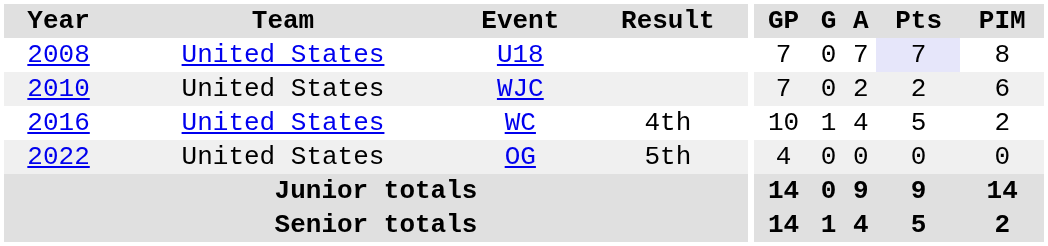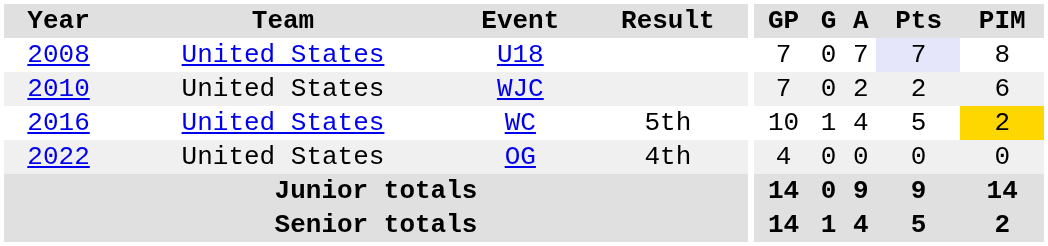 <table border="0" cellpadding="1" cellspacing="0" ID="Table3" style="text-align:center; width:40em">
 <tr bgcolor="#e0e0e0">
 <th>Year</th>
 <th>Team</th>
 <th>Event</th>
 <th>Result</th>
 <th rowspan="99" bgcolor="#ffffff"></th>
 <th>GP</th>
 <th>G</th>
 <th>A</th>
 <th>Pts</th>
 <th>PIM</th>
 </tr>
 <tr>
 <td><a href='#'>2008</a></td>
 <td><a href='#'>United States</a></td>
 <td><a href='#'>U18</a></td>
 <td></td>
 <td>7</td>
 <td>0</td>
 <td>7</td>
 <td style="background: lavender;">7</td>
 <td>8</td>
 </tr>
 <tr bgcolor="#f0f0f0">
 <td><a href='#'>2010</a></td>
 <td>United States</td>
 <td><a href='#'>WJC</a></td>
 <td></td>
 <td>7</td>
 <td>0</td>
 <td>2</td>
 <td>2</td>
 <td>6</td>
 </tr>
 <tr>
 <td><a href='#'>2016</a></td>
 <td><a href='#'>United States</a></td>
 <td><a href='#'>WC</a></td>
-<td>4th</td>
+<td>5th</td>
 <td>10</td>
 <td>1</td>
 <td>4</td>
 <td>5</td>
-<td>2</td>
+<td style="background: gold;">2</td>
 </tr>
 <tr bgcolor="#f0f0f0">
 <td><a href='#'>2022</a></td>
 <td>United States</td>
 <td><a href='#'>OG</a></td>
-<td>5th</td>
+<td>4th</td>
 <td>4</td>
 <td>0</td>
 <td>0</td>
 <td>0</td>
 <td>0</td>
 </tr>
 <tr bgcolor="#e0e0e0">
 <th colspan="4">Junior totals</th>
 <th>14</th>
 <th>0</th>
 <th>9</th>
 <th>9</th>
 <th>14</th>
 </tr>
 <tr bgcolor="#e0e0e0">
 <th colspan="4">Senior totals</th>
 <th>14</th>
 <th>1</th>
 <th>4</th>
 <th>5</th>
 <th>2</th>
 </tr>
 </table>
